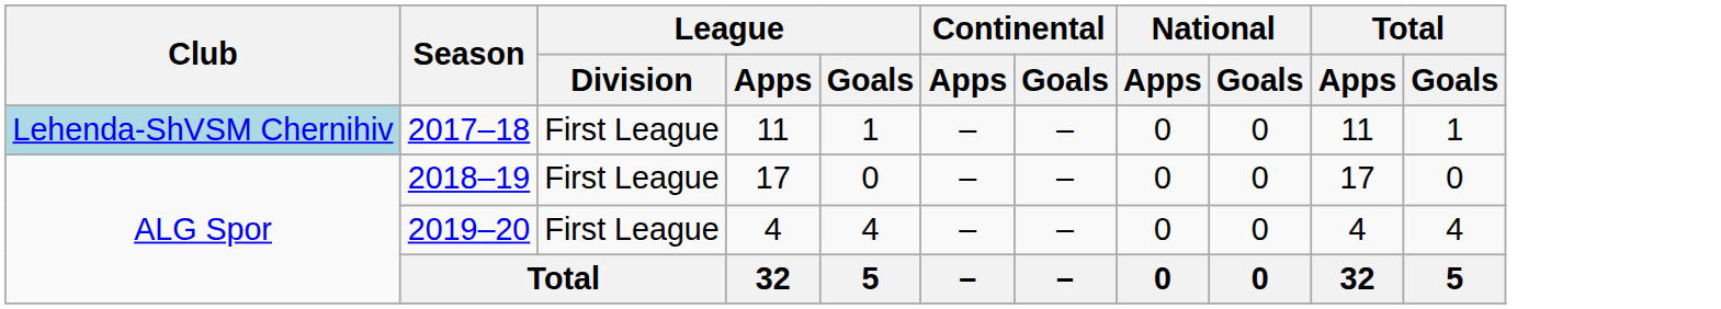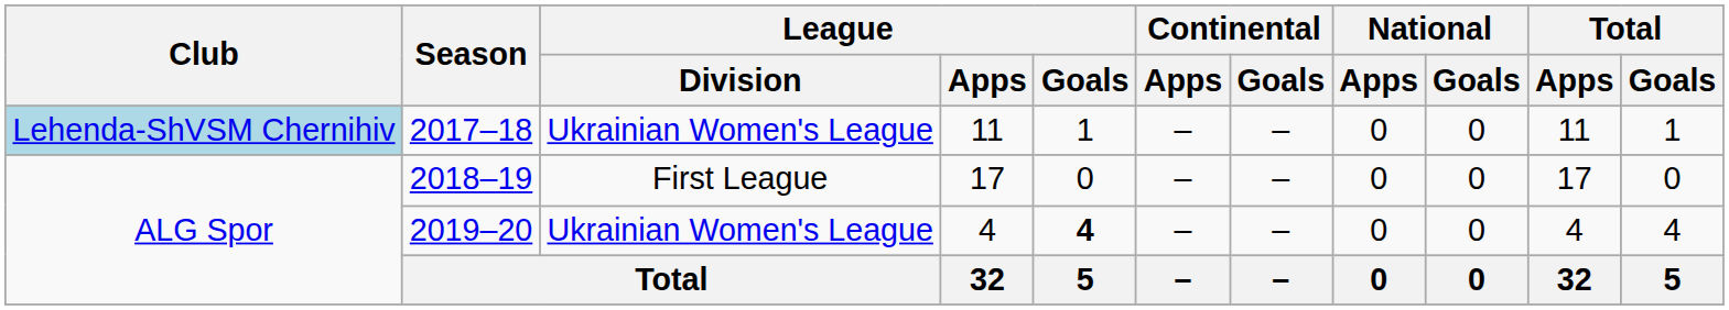 <table class="wikitable" style="text-align: center;">
 <tr>
 <th rowspan=2>Club</th>
 <th rowspan=2>Season</th>
 <th colspan=3>League</th>
 <th colspan=2>Continental</th>
 <th colspan=2>National</th>
 <th colspan=2>Total</th>
 </tr>
 <tr>
 <th>Division</th>
 <th>Apps</th>
 <th>Goals</th>
 <th>Apps</th>
 <th>Goals</th>
 <th>Apps</th>
 <th>Goals</th>
 <th>Apps</th>
 <th>Goals</th>
 </tr>
 <tr>
 <td rowspan=1 style="background: lightblue;"><a href='#'>Lehenda-ShVSM Chernihiv</a></td>
 <td><a href='#'>2017–18</a></td>
-<td>First League</td>
+<td><a href='#'>Ukrainian Women's League</a></td>
 <td>11</td>
 <td>1</td>
 <td>–</td>
 <td>–</td>
 <td>0</td>
 <td>0</td>
 <td>11</td>
 <td>1</td>
 </tr>
 <tr>
 <td rowspan=3><a href='#'>ALG Spor</a></td>
 <td><a href='#'>2018–19</a></td>
 <td>First League</td>
 <td>17</td>
 <td>0</td>
 <td>–</td>
 <td>–</td>
 <td>0</td>
 <td>0</td>
 <td>17</td>
 <td>0</td>
 </tr>
 <tr>
 <td><a href='#'>2019–20</a></td>
-<td>First League</td>
+<td><a href='#'>Ukrainian Women's League</a></td>
 <td>4</td>
-<td>4</td>
+<td><strong>4</strong></td>
 <td>–</td>
 <td>–</td>
 <td>0</td>
 <td>0</td>
 <td>4</td>
 <td>4</td>
 </tr>
 <tr>
 <th colspan=2>Total</th>
 <th>32</th>
 <th>5</th>
 <th>–</th>
 <th>–</th>
 <th>0</th>
 <th>0</th>
 <th>32</th>
 <th>5</th>
 </tr>
 </table>
